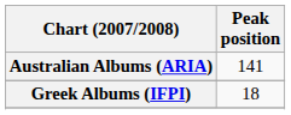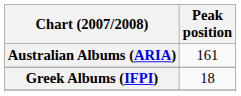 <table class="wikitable sortable plainrowheaders" style="text-align:center">
 <tr>
 <th scope="col">Chart (2007/2008)</th>
 <th scope="col">Peak<br>position</th>
 </tr>
 <tr>
 <th scope="row">Australian Albums (<a href='#'>ARIA</a>)</th>
-<td align="center">141</td>
+<td align="center">161</td>
 </tr>
 <tr>
 </tr>
 <tr>
 </tr>
 <tr>
 </tr>
 <tr>
 </tr>
 <tr>
 </tr>
 <tr>
 </tr>
 <tr>
 </tr>
 <tr>
 <th scope="row">Greek Albums (<a href='#'>IFPI</a>)</th>
 <td>18</td>
 </tr>
 <tr>
 </tr>
 <tr>
 </tr>
 <tr>
 </tr>
 <tr>
 </tr>
 <tr>
 </tr>
 <tr>
 </tr>
 </table>
